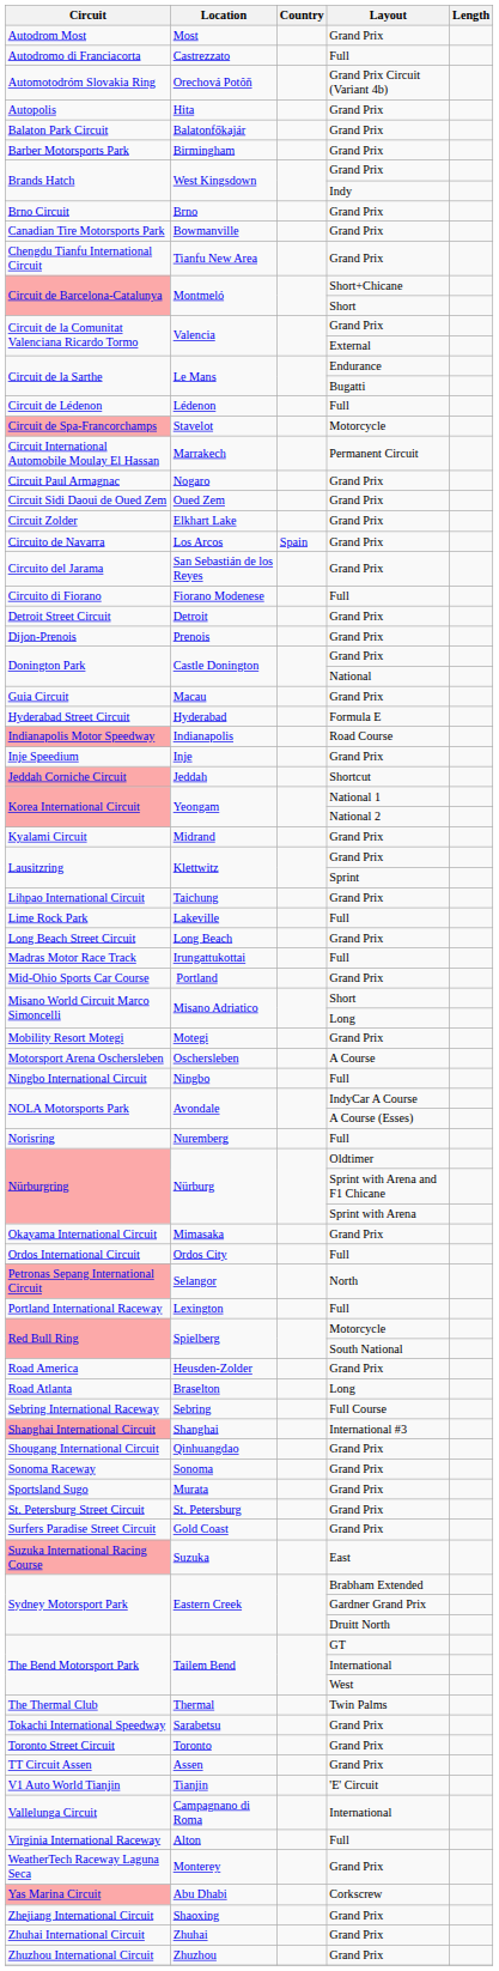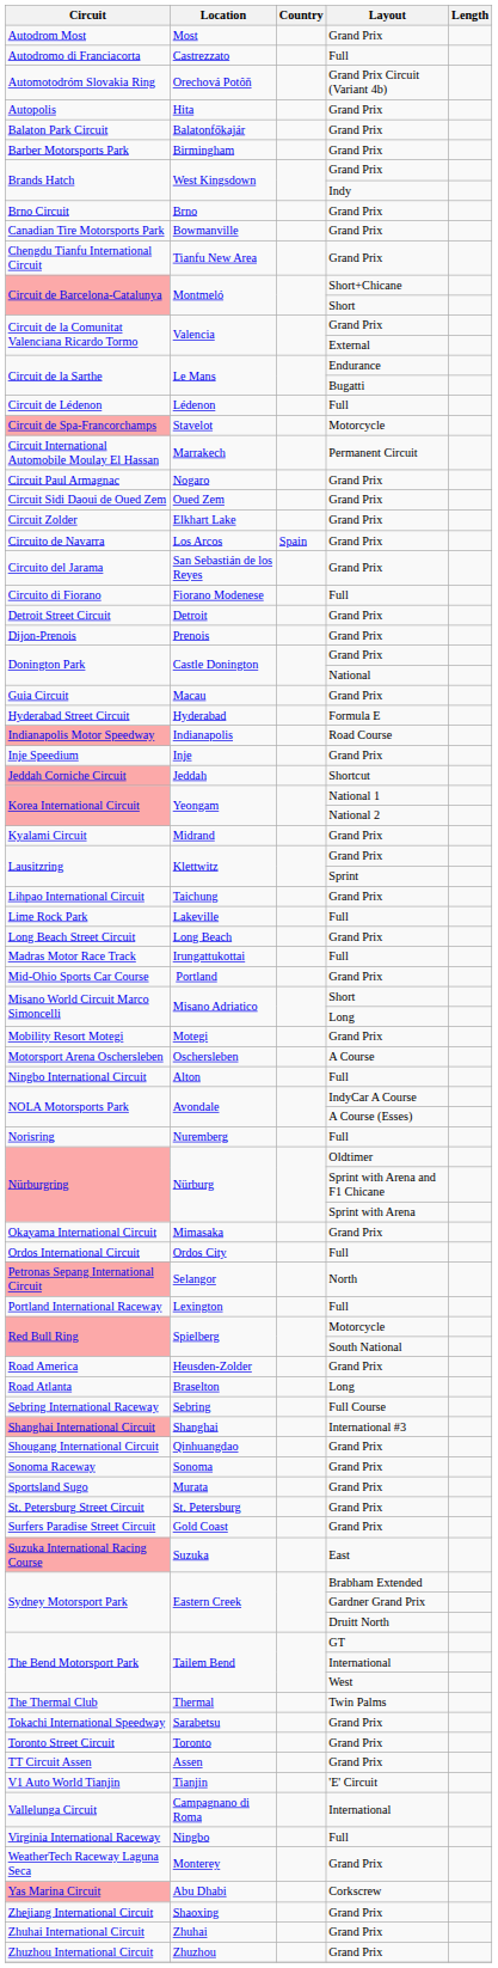 <table class="wikitable sortable" style="font-size: 95%;">
 <tr>
 <th>Circuit</th>
 <th>Location</th>
 <th>Country</th>
 <th>Layout</th>
 <th>Length</th>
 </tr>
 <tr>
 <td><a href='#'>Autodrom Most</a></td>
 <td><a href='#'>Most</a></td>
 <td></td>
 <td>Grand Prix</td>
 <td></td>
 </tr>
 <tr>
 <td><a href='#'>Autodromo di Franciacorta</a></td>
 <td><a href='#'>Castrezzato</a></td>
 <td></td>
 <td>Full</td>
 <td></td>
 </tr>
 <tr>
 <td><a href='#'>Automotodróm Slovakia Ring</a></td>
 <td><a href='#'>Orechová Potôň</a></td>
 <td></td>
 <td>Grand Prix Circuit (Variant 4b)</td>
 <td></td>
 </tr>
 <tr>
 <td><a href='#'>Autopolis</a></td>
 <td><a href='#'>Hita</a></td>
 <td></td>
 <td>Grand Prix</td>
 <td></td>
 </tr>
 <tr>
 <td><a href='#'>Balaton Park Circuit</a></td>
 <td><a href='#'>Balatonfőkajár</a></td>
 <td></td>
 <td>Grand Prix</td>
 <td></td>
 </tr>
 <tr>
 <td><a href='#'>Barber Motorsports Park</a></td>
 <td><a href='#'>Birmingham</a></td>
 <td></td>
 <td>Grand Prix</td>
 <td></td>
 </tr>
 <tr>
 <td rowspan="2"><a href='#'>Brands Hatch</a></td>
 <td rowspan="2"><a href='#'>West Kingsdown</a></td>
 <td rowspan="2"></td>
 <td>Grand Prix</td>
 <td></td>
 </tr>
 <tr>
 <td>Indy</td>
 <td></td>
 </tr>
 <tr>
 <td><a href='#'>Brno Circuit</a></td>
 <td><a href='#'>Brno</a></td>
 <td></td>
 <td>Grand Prix</td>
 <td></td>
 </tr>
 <tr>
 <td><a href='#'>Canadian Tire Motorsports Park</a></td>
 <td><a href='#'>Bowmanville</a></td>
 <td></td>
 <td>Grand Prix</td>
 <td></td>
 </tr>
 <tr>
 <td><a href='#'>Chengdu Tianfu International Circuit</a></td>
 <td><a href='#'>Tianfu New Area</a></td>
 <td></td>
 <td>Grand Prix</td>
 <td></td>
 </tr>
 <tr>
 <td rowspan="2", style="background:#FCA9A9;"><a href='#'>Circuit de Barcelona-Catalunya</a></td>
 <td rowspan="2"><a href='#'>Montmeló</a></td>
 <td rowspan="2"></td>
 <td>Short+Chicane</td>
 <td></td>
 </tr>
 <tr>
 <td>Short</td>
 <td></td>
 </tr>
 <tr>
 <td rowspan="2"><a href='#'>Circuit de la Comunitat Valenciana Ricardo Tormo</a></td>
 <td rowspan="2"><a href='#'>Valencia</a></td>
 <td rowspan="2"></td>
 <td>Grand Prix</td>
 <td></td>
 </tr>
 <tr>
 <td>External</td>
 <td></td>
 </tr>
 <tr>
 <td rowspan="2"><a href='#'>Circuit de la Sarthe</a></td>
 <td rowspan="2"><a href='#'>Le Mans</a></td>
 <td rowspan="2"></td>
 <td>Endurance</td>
 <td></td>
 </tr>
 <tr>
 <td>Bugatti</td>
 <td></td>
 </tr>
 <tr>
 <td><a href='#'>Circuit de Lédenon</a></td>
 <td><a href='#'>Lédenon</a></td>
 <td></td>
 <td>Full</td>
 <td></td>
 </tr>
 <tr>
 <td style="background:#FCA9A9;"><a href='#'>Circuit de Spa-Francorchamps</a></td>
 <td><a href='#'>Stavelot</a></td>
 <td></td>
 <td>Motorcycle</td>
 <td></td>
 </tr>
 <tr>
 <td><a href='#'>Circuit International Automobile Moulay El Hassan</a></td>
 <td><a href='#'>Marrakech</a></td>
 <td></td>
 <td>Permanent Circuit</td>
 <td></td>
 </tr>
 <tr>
 <td><a href='#'>Circuit Paul Armagnac</a></td>
 <td><a href='#'>Nogaro</a></td>
 <td></td>
 <td>Grand Prix</td>
 <td></td>
 </tr>
 <tr>
 <td><a href='#'>Circuit Sidi Daoui de Oued Zem</a></td>
 <td><a href='#'>Oued Zem</a></td>
 <td></td>
 <td>Grand Prix</td>
 <td></td>
 </tr>
 <tr>
 <td><a href='#'>Circuit Zolder</a></td>
 <td><a href='#'>Elkhart Lake</a></td>
 <td></td>
 <td>Grand Prix</td>
 <td></td>
 </tr>
 <tr>
 <td><a href='#'>Circuito de Navarra</a></td>
 <td><a href='#'>Los Arcos</a></td>
 <td> <a href='#'>Spain</a></td>
 <td>Grand Prix</td>
 <td></td>
 </tr>
 <tr>
 <td><a href='#'>Circuito del Jarama</a></td>
 <td><a href='#'>San Sebastián de los Reyes</a></td>
 <td></td>
 <td>Grand Prix</td>
 <td></td>
 </tr>
 <tr>
 <td><a href='#'>Circuito di Fiorano</a></td>
 <td><a href='#'>Fiorano Modenese</a></td>
 <td></td>
 <td>Full</td>
 <td></td>
 </tr>
 <tr>
 <td><a href='#'>Detroit Street Circuit</a></td>
 <td><a href='#'>Detroit</a></td>
 <td></td>
 <td>Grand Prix</td>
 <td></td>
 </tr>
 <tr>
 <td><a href='#'>Dijon-Prenois</a></td>
 <td><a href='#'>Prenois</a></td>
 <td></td>
 <td>Grand Prix</td>
 <td></td>
 </tr>
 <tr>
 <td rowspan="2"><a href='#'>Donington Park</a></td>
 <td rowspan="2"><a href='#'>Castle Donington</a></td>
 <td rowspan="2"></td>
 <td>Grand Prix</td>
 <td></td>
 </tr>
 <tr>
 <td>National</td>
 <td></td>
 </tr>
 <tr>
 <td><a href='#'>Guia Circuit</a></td>
 <td><a href='#'>Macau</a></td>
 <td></td>
 <td>Grand Prix</td>
 <td></td>
 </tr>
 <tr>
 <td><a href='#'>Hyderabad Street Circuit</a></td>
 <td><a href='#'>Hyderabad</a></td>
 <td></td>
 <td>Formula E</td>
 <td></td>
 </tr>
 <tr>
 <td style="background:#FCA9A9;"><a href='#'>Indianapolis Motor Speedway</a></td>
 <td><a href='#'>Indianapolis</a></td>
 <td></td>
 <td>Road Course</td>
 <td></td>
 </tr>
 <tr>
 <td><a href='#'>Inje Speedium</a></td>
 <td><a href='#'>Inje</a></td>
 <td></td>
 <td>Grand Prix</td>
 <td></td>
 </tr>
 <tr>
 <td style="background:#FCA9A9;"><a href='#'>Jeddah Corniche Circuit</a></td>
 <td><a href='#'>Jeddah</a></td>
 <td></td>
 <td>Shortcut</td>
 <td></td>
 </tr>
 <tr>
 <td rowspan="2", style="background:#FCA9A9;"><a href='#'>Korea International Circuit</a></td>
 <td rowspan="2"><a href='#'>Yeongam</a></td>
 <td rowspan="2"></td>
 <td>National 1</td>
 <td></td>
 </tr>
 <tr>
 <td>National 2</td>
 <td></td>
 </tr>
 <tr>
 <td><a href='#'>Kyalami Circuit</a></td>
 <td><a href='#'>Midrand</a></td>
 <td></td>
 <td>Grand Prix</td>
 <td></td>
 </tr>
 <tr>
 <td rowspan="2"><a href='#'>Lausitzring</a></td>
 <td rowspan="2"><a href='#'>Klettwitz</a></td>
 <td rowspan="2"></td>
 <td>Grand Prix</td>
 <td></td>
 </tr>
 <tr>
 <td>Sprint</td>
 <td></td>
 </tr>
 <tr>
 <td><a href='#'>Lihpao International Circuit</a></td>
 <td><a href='#'>Taichung</a></td>
 <td></td>
 <td>Grand Prix</td>
 <td></td>
 </tr>
 <tr>
 <td><a href='#'>Lime Rock Park</a></td>
 <td><a href='#'>Lakeville</a></td>
 <td></td>
 <td>Full</td>
 <td></td>
 </tr>
 <tr>
 <td><a href='#'>Long Beach Street Circuit</a></td>
 <td><a href='#'>Long Beach</a></td>
 <td></td>
 <td>Grand Prix</td>
 <td></td>
 </tr>
 <tr>
 <td><a href='#'>Madras Motor Race Track</a></td>
 <td><a href='#'>Irungattukottai</a></td>
 <td></td>
 <td>Full</td>
 <td></td>
 </tr>
 <tr>
 <td><a href='#'>Mid-Ohio Sports Car Course</a></td>
 <td> <a href='#'>Portland</a></td>
 <td></td>
 <td>Grand Prix</td>
 <td></td>
 </tr>
 <tr>
 <td rowspan="2"><a href='#'>Misano World Circuit Marco Simoncelli</a></td>
 <td rowspan="2"><a href='#'>Misano Adriatico</a></td>
 <td rowspan="2"></td>
 <td>Short</td>
 <td></td>
 </tr>
 <tr>
 <td>Long</td>
 <td></td>
 </tr>
 <tr>
 <td><a href='#'>Mobility Resort Motegi</a></td>
 <td><a href='#'>Motegi</a></td>
 <td></td>
 <td>Grand Prix</td>
 <td></td>
 </tr>
 <tr>
 <td><a href='#'>Motorsport Arena Oschersleben</a></td>
 <td><a href='#'>Oschersleben</a></td>
 <td></td>
 <td>A Course</td>
 <td></td>
 </tr>
 <tr>
 <td><a href='#'>Ningbo International Circuit</a></td>
-<td><a href='#'>Ningbo</a></td>
+<td><a href='#'>Alton</a></td>
 <td></td>
 <td>Full</td>
 <td></td>
 </tr>
 <tr>
 <td rowspan="2"><a href='#'>NOLA Motorsports Park</a></td>
 <td rowspan="2"><a href='#'>Avondale</a></td>
 <td rowspan="2"></td>
 <td>IndyCar A Course</td>
 <td></td>
 </tr>
 <tr>
 <td>A Course (Esses)</td>
 <td></td>
 </tr>
 <tr>
 <td><a href='#'>Norisring</a></td>
 <td><a href='#'>Nuremberg</a></td>
 <td></td>
 <td>Full</td>
 <td></td>
 </tr>
 <tr>
 <td rowspan="3," style="background:#FCA9A9;"><a href='#'>Nürburgring</a></td>
 <td rowspan="3"><a href='#'>Nürburg</a></td>
 <td rowspan="3"></td>
 <td>Oldtimer</td>
 <td></td>
 </tr>
 <tr>
 <td>Sprint with Arena and F1 Chicane</td>
 <td></td>
 </tr>
 <tr>
 <td>Sprint with Arena</td>
 <td></td>
 </tr>
 <tr>
 <td><a href='#'>Okayama International Circuit</a></td>
 <td><a href='#'>Mimasaka</a></td>
 <td></td>
 <td>Grand Prix</td>
 <td></td>
 </tr>
 <tr>
 <td><a href='#'>Ordos International Circuit</a></td>
 <td><a href='#'>Ordos City</a></td>
 <td></td>
 <td>Full</td>
 <td></td>
 </tr>
 <tr>
 <td style="background:#FCA9A9;"><a href='#'>Petronas Sepang International Circuit</a></td>
 <td><a href='#'>Selangor</a></td>
 <td></td>
 <td>North</td>
 <td></td>
 </tr>
 <tr>
 <td><a href='#'>Portland International Raceway</a></td>
 <td><a href='#'>Lexington</a></td>
 <td></td>
 <td>Full</td>
 <td></td>
 </tr>
 <tr>
 <td rowspan="2", style="background:#FCA9A9;"><a href='#'>Red Bull Ring</a></td>
 <td rowspan="2"><a href='#'>Spielberg</a></td>
 <td rowspan="2"></td>
 <td>Motorcycle</td>
 <td></td>
 </tr>
 <tr>
 <td>South National</td>
 <td></td>
 </tr>
 <tr>
 <td><a href='#'>Road America</a></td>
 <td><a href='#'>Heusden-Zolder</a></td>
 <td></td>
 <td>Grand Prix</td>
 <td></td>
 </tr>
 <tr>
 <td><a href='#'>Road Atlanta</a></td>
 <td><a href='#'>Braselton</a></td>
 <td></td>
 <td>Long</td>
 <td></td>
 </tr>
 <tr>
 <td><a href='#'>Sebring International Raceway</a></td>
 <td><a href='#'>Sebring</a></td>
 <td></td>
 <td>Full Course</td>
 <td></td>
 </tr>
 <tr>
 <td style="background:#FCA9A9;"><a href='#'>Shanghai International Circuit</a></td>
 <td><a href='#'>Shanghai</a></td>
 <td></td>
 <td>International #3</td>
 <td></td>
 </tr>
 <tr>
 <td><a href='#'>Shougang International Circuit</a></td>
 <td><a href='#'>Qinhuangdao</a></td>
 <td></td>
 <td>Grand Prix</td>
 <td></td>
 </tr>
 <tr>
 <td><a href='#'>Sonoma Raceway</a></td>
 <td><a href='#'>Sonoma</a></td>
 <td></td>
 <td>Grand Prix</td>
 <td></td>
 </tr>
 <tr>
 <td><a href='#'>Sportsland Sugo</a></td>
 <td><a href='#'>Murata</a></td>
 <td></td>
 <td>Grand Prix</td>
 <td></td>
 </tr>
 <tr>
 <td><a href='#'>St. Petersburg Street Circuit</a></td>
 <td><a href='#'>St. Petersburg</a></td>
 <td></td>
 <td>Grand Prix</td>
 <td></td>
 </tr>
 <tr>
 <td><a href='#'>Surfers Paradise Street Circuit</a></td>
 <td><a href='#'>Gold Coast</a></td>
 <td></td>
 <td>Grand Prix</td>
 <td></td>
 </tr>
 <tr>
 <td style="background:#FCA9A9;"><a href='#'>Suzuka International Racing Course</a></td>
 <td><a href='#'>Suzuka</a></td>
 <td></td>
 <td>East</td>
 <td></td>
 </tr>
 <tr>
 <td rowspan="3"><a href='#'>Sydney Motorsport Park</a></td>
 <td rowspan="3"><a href='#'>Eastern Creek</a></td>
 <td rowspan="3"></td>
 <td>Brabham Extended</td>
 <td></td>
 </tr>
 <tr>
 <td>Gardner Grand Prix</td>
 <td></td>
 </tr>
 <tr>
 <td>Druitt North</td>
 <td></td>
 </tr>
 <tr>
 <td rowspan="3"><a href='#'>The Bend Motorsport Park</a></td>
 <td rowspan="3"><a href='#'>Tailem Bend</a></td>
 <td rowspan="3"></td>
 <td>GT</td>
 <td></td>
 </tr>
 <tr>
 <td>International</td>
 <td></td>
 </tr>
 <tr>
 <td>West</td>
 <td></td>
 </tr>
 <tr>
 <td><a href='#'>The Thermal Club</a></td>
 <td><a href='#'>Thermal</a></td>
 <td></td>
 <td>Twin Palms</td>
 <td></td>
 </tr>
 <tr>
 <td><a href='#'>Tokachi International Speedway</a></td>
 <td><a href='#'>Sarabetsu</a></td>
 <td></td>
 <td>Grand Prix</td>
 <td></td>
 </tr>
 <tr>
 <td><a href='#'>Toronto Street Circuit</a></td>
 <td><a href='#'>Toronto</a></td>
 <td></td>
 <td>Grand Prix</td>
 <td></td>
 </tr>
 <tr>
 <td><a href='#'>TT Circuit Assen</a></td>
 <td><a href='#'>Assen</a></td>
 <td></td>
 <td>Grand Prix</td>
 <td></td>
 </tr>
 <tr>
 <td><a href='#'>V1 Auto World Tianjin</a></td>
 <td><a href='#'>Tianjin</a></td>
 <td></td>
 <td>'E' Circuit</td>
 <td></td>
 </tr>
 <tr>
 <td><a href='#'>Vallelunga Circuit</a></td>
 <td><a href='#'>Campagnano di Roma</a></td>
 <td></td>
 <td>International</td>
 <td></td>
 </tr>
 <tr>
 <td><a href='#'>Virginia International Raceway</a></td>
-<td><a href='#'>Alton</a></td>
+<td><a href='#'>Ningbo</a></td>
 <td></td>
 <td>Full</td>
 <td></td>
 </tr>
 <tr>
 <td><a href='#'>WeatherTech Raceway Laguna Seca</a></td>
 <td><a href='#'>Monterey</a></td>
 <td></td>
 <td>Grand Prix</td>
 <td></td>
 </tr>
 <tr>
 <td style="background:#FCA9A9;"><a href='#'>Yas Marina Circuit</a></td>
 <td><a href='#'>Abu Dhabi</a></td>
 <td></td>
 <td>Corkscrew</td>
 <td></td>
 </tr>
 <tr>
 <td><a href='#'>Zhejiang International Circuit</a></td>
 <td><a href='#'>Shaoxing</a></td>
 <td></td>
 <td>Grand Prix</td>
 <td></td>
 </tr>
 <tr>
 <td><a href='#'>Zhuhai International Circuit</a></td>
 <td><a href='#'>Zhuhai</a></td>
 <td></td>
 <td>Grand Prix</td>
 <td></td>
 </tr>
 <tr>
 <td><a href='#'>Zhuzhou International Circuit</a></td>
 <td><a href='#'>Zhuzhou</a></td>
 <td></td>
 <td>Grand Prix</td>
 <td></td>
 </tr>
 <tr>
 </tr>
 </table>
